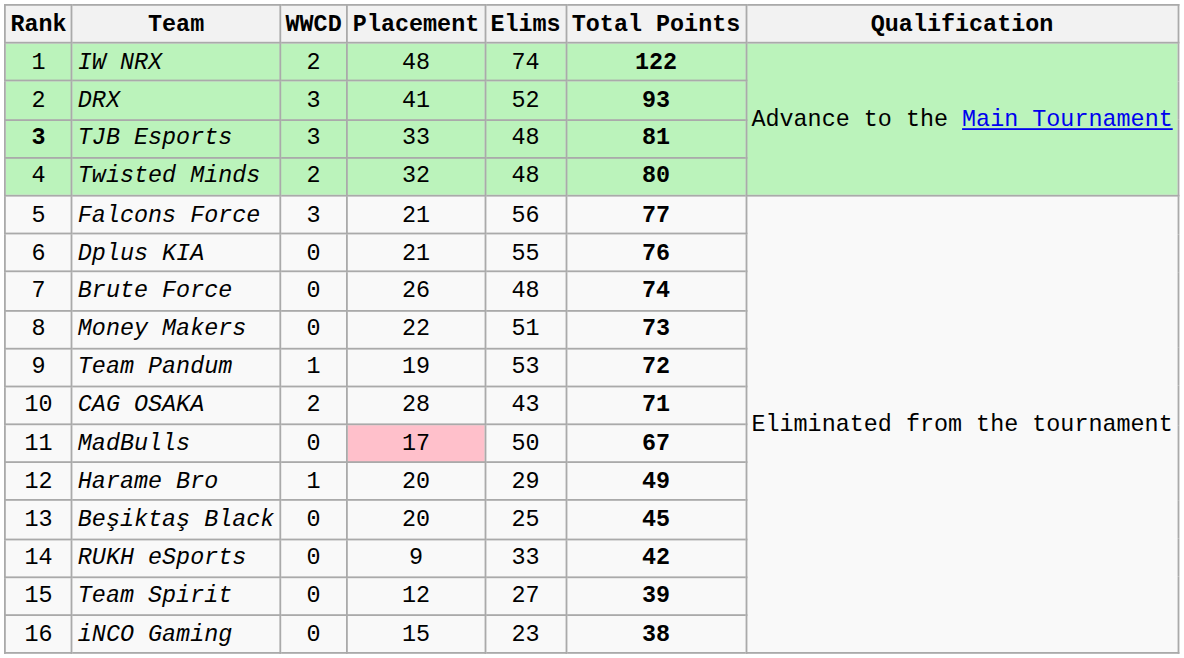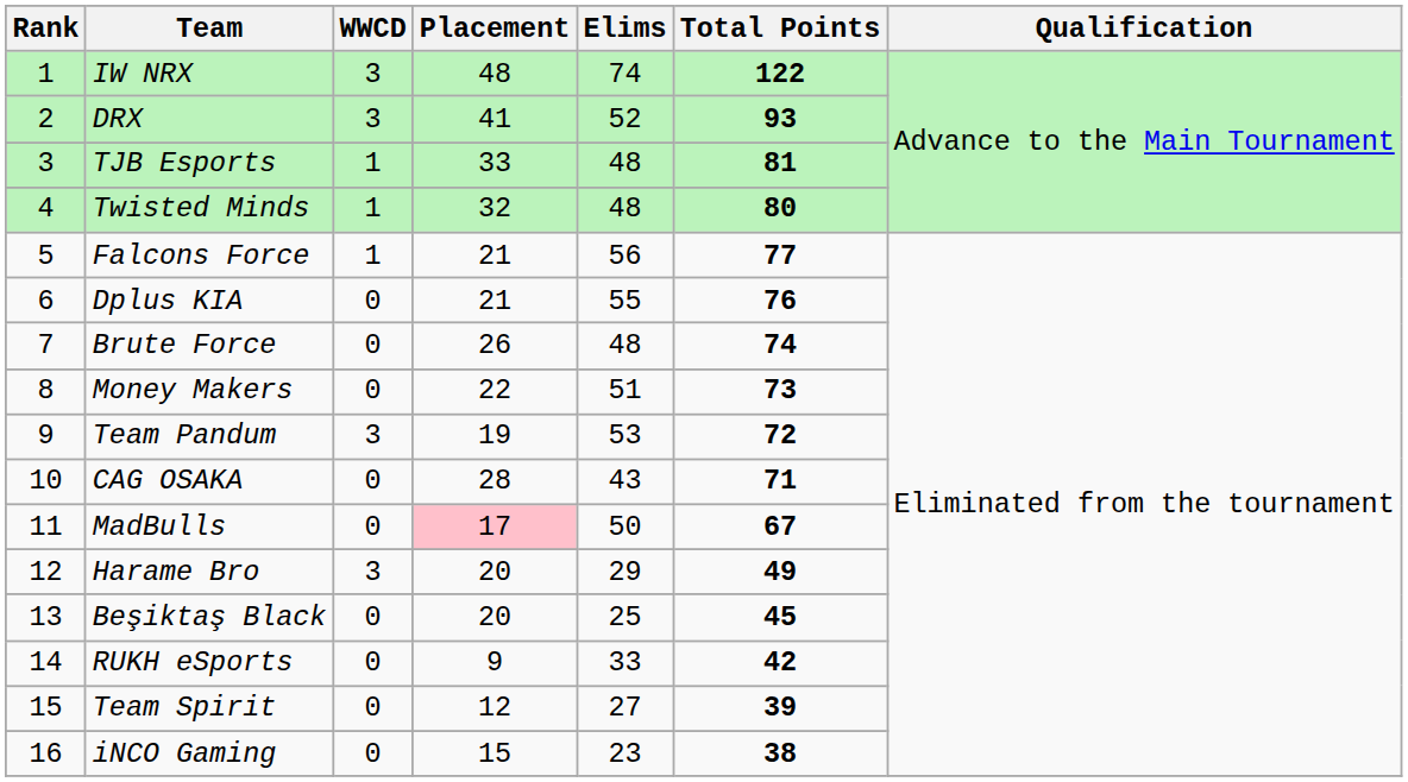 <table class="wikitable" style="text-align:center">
 <tr>
 <th>Rank</th>
 <th>Team</th>
 <th>WWCD</th>
 <th>Placement</th>
 <th>Elims</th>
 <th>Total Points</th>
 <th>Qualification</th>
 </tr>
 <tr style="background:#BBF3BB">
 <td>1</td>
 <td style="text-align:left"> <em>IW NRX</em></td>
-<td>2</td>
+<td>3</td>
 <td>48</td>
 <td>74</td>
 <td><strong>122</strong></td>
 <td rowspan="4">Advance to the <a href='#'>Main Tournament</a></td>
 </tr>
 <tr style="background:#BBF3BB">
 <td>2</td>
 <td style="text-align:left"> <em>DRX</em></td>
 <td>3</td>
 <td>41</td>
 <td>52</td>
 <td><strong>93</strong></td>
 </tr>
 <tr style="background:#BBF3BB">
-<td><strong>3</strong></td>
+<td>3</td>
 <td style="text-align:left"> <em>TJB Esports</em></td>
-<td>3</td>
+<td>1</td>
 <td>33</td>
 <td>48</td>
 <td><strong>81</strong></td>
 </tr>
 <tr style="background:#BBF3BB">
 <td>4</td>
 <td style="text-align:left"> <em>Twisted Minds</em></td>
-<td>2</td>
+<td>1</td>
 <td>32</td>
 <td>48</td>
 <td><strong>80</strong></td>
 </tr>
 <tr>
 <td>5</td>
 <td style="text-align:left"> <em>Falcons Force</em></td>
-<td>3</td>
+<td>1</td>
 <td>21</td>
 <td>56</td>
 <td><strong>77</strong></td>
 <td rowspan="12">Eliminated from the tournament</td>
 </tr>
 <tr>
 <td>6</td>
 <td style="text-align:left"> <em>Dplus KIA</em></td>
 <td>0</td>
 <td>21</td>
 <td>55</td>
 <td><strong>76</strong></td>
 </tr>
 <tr>
 <td>7</td>
 <td style="text-align:left"> <em>Brute Force</em></td>
 <td>0</td>
 <td>26</td>
 <td>48</td>
 <td><strong>74</strong></td>
 </tr>
 <tr>
 <td>8</td>
 <td style="text-align:left"> <em>Money Makers</em></td>
 <td>0</td>
 <td>22</td>
 <td>51</td>
 <td><strong>73</strong></td>
 </tr>
 <tr>
 <td>9</td>
 <td style="text-align:left"> <em>Team Pandum</em></td>
-<td>1</td>
+<td>3</td>
 <td>19</td>
 <td>53</td>
 <td><strong>72</strong></td>
 </tr>
 <tr>
 <td>10</td>
 <td style="text-align:left"> <em>CAG OSAKA</em></td>
-<td>2</td>
+<td>0</td>
 <td>28</td>
 <td>43</td>
 <td><strong>71</strong></td>
 </tr>
 <tr>
 <td>11</td>
 <td style="text-align:left"> <em>MadBulls</em></td>
 <td>0</td>
 <td style="background: pink;">17</td>
 <td>50</td>
 <td><strong>67</strong></td>
 </tr>
 <tr>
 <td>12</td>
 <td style="text-align:left"> <em>Harame Bro</em></td>
-<td>1</td>
+<td>3</td>
 <td>20</td>
 <td>29</td>
 <td><strong>49</strong></td>
 </tr>
 <tr>
 <td>13</td>
 <td style="text-align:left"> <em>Beşiktaş Black</em></td>
 <td>0</td>
 <td>20</td>
 <td>25</td>
 <td><strong>45</strong></td>
 </tr>
 <tr>
 <td>14</td>
 <td style="text-align:left"> <em>RUKH eSports</em></td>
 <td>0</td>
 <td>9</td>
 <td>33</td>
 <td><strong>42</strong></td>
 </tr>
 <tr>
 <td>15</td>
 <td style="text-align:left"> <em>Team Spirit</em></td>
 <td>0</td>
 <td>12</td>
 <td>27</td>
 <td><strong>39</strong></td>
 </tr>
 <tr>
 <td>16</td>
 <td style="text-align:left"> <em>iNCO Gaming</em></td>
 <td>0</td>
 <td>15</td>
 <td>23</td>
 <td><strong>38</strong></td>
 </tr>
 </table>
